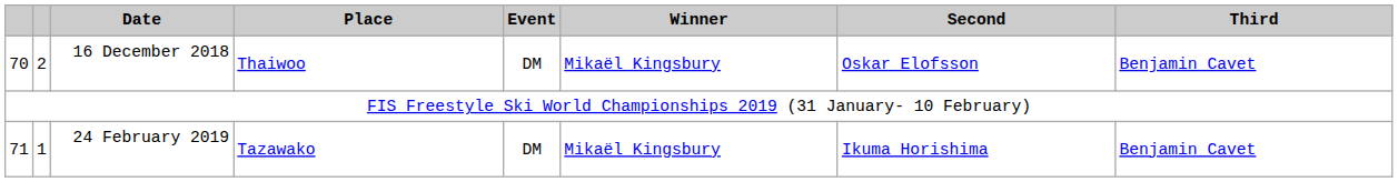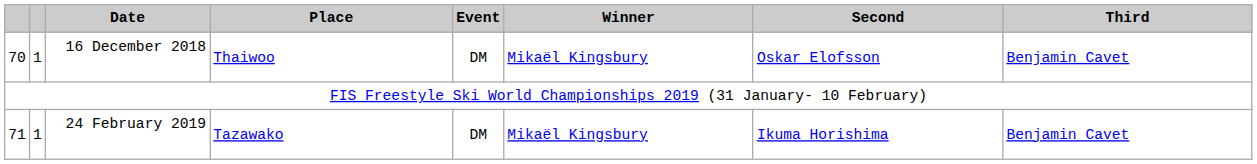 <table class="wikitable plainrowheaders" style="background:#fff; font-size:86%; line-height:16px; border:grey solid 1px; border-collapse:collapse;">
 <tr style="background:#ccc; text-align:center;">
 <th scope="col" style="background:#ccc; width=20 px;"></th>
 <th scope="col" style="background:#ccc; width=30 px;"></th>
 <th scope="col" style="background:#ccc; width:120px;">Date</th>
 <th scope="col" style="background:#ccc; width:180px;">Place</th>
 <th scope="col" style="background:#ccc; width:15px;">Event</th>
 <th scope="col" style="background:#ccc; width:185px;">Winner</th>
 <th scope="col" style="background:#ccc; width:185px;">Second</th>
 <th scope="col" style="background:#ccc; width:185px;">Third</th>
 </tr>
 <tr>
 <td align="center">70</td>
-<td align="center">2</td>
+<td align="center">1</td>
 <td align="right">16 December 2018  </td>
 <td> <a href='#'>Thaiwoo</a></td>
 <td align="center">DM</td>
 <td> <a href='#'>Mikaël Kingsbury</a></td>
 <td> <a href='#'>Oskar Elofsson</a></td>
 <td> <a href='#'>Benjamin Cavet</a></td>
 </tr>
 <tr>
 <td colspan="8" align="middle"><a href='#'>FIS Freestyle Ski World Championships 2019</a>  (31 January- 10 February)</td>
 </tr>
 <tr>
 <td align="center">71</td>
 <td align="center">1</td>
 <td align="right">24 February 2019  </td>
 <td> <a href='#'>Tazawako</a></td>
 <td align="center">DM</td>
 <td> <a href='#'>Mikaël Kingsbury</a></td>
 <td> <a href='#'>Ikuma Horishima</a></td>
 <td> <a href='#'>Benjamin Cavet</a></td>
 </tr>
 </table>
